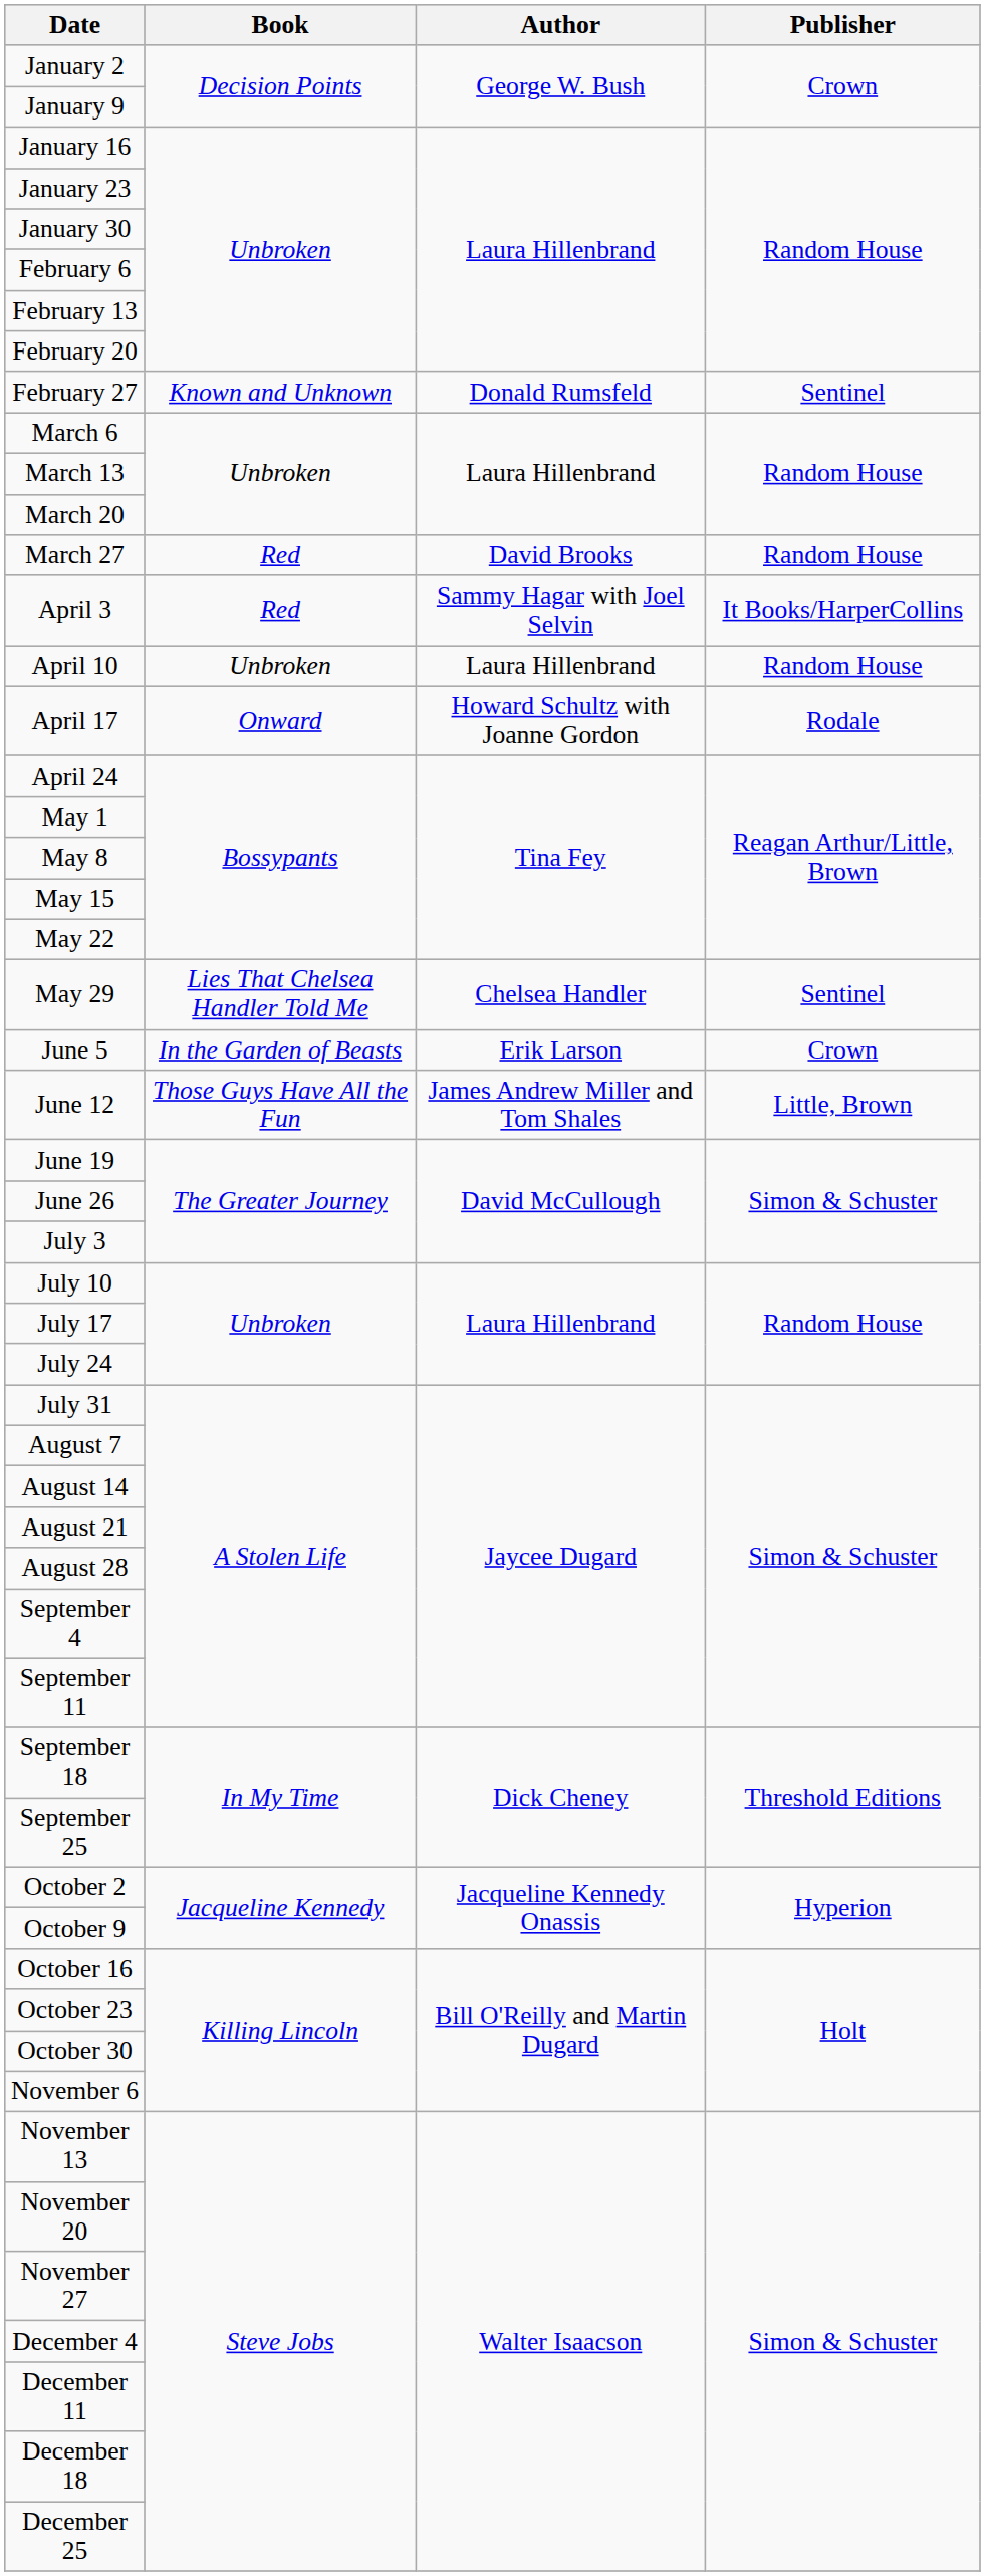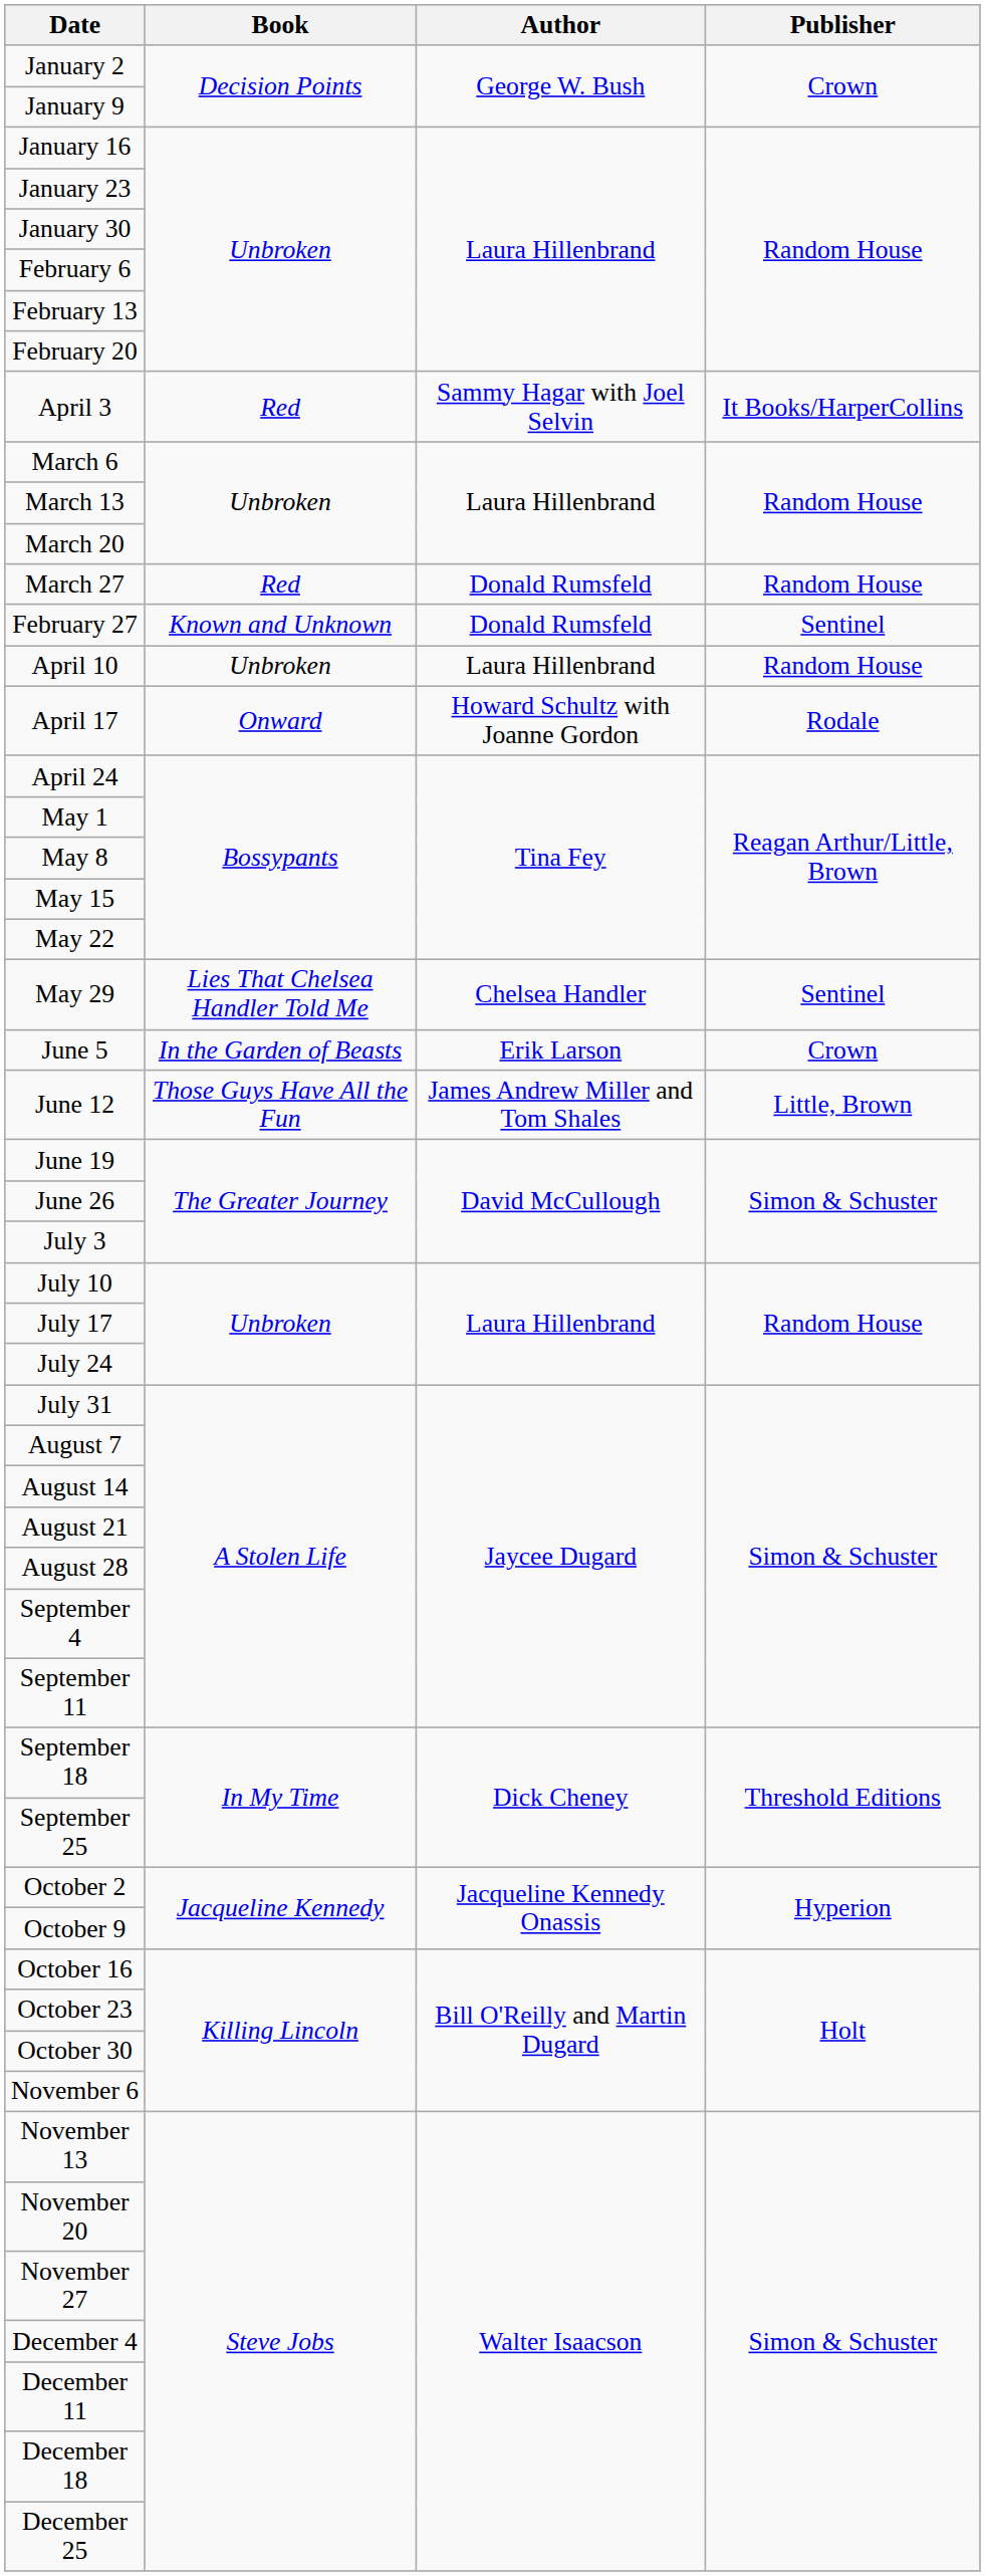 <table class="wikitable" style="text-align: center">
 <tr>
 <th>Date</th>
 <th>Book</th>
 <th>Author</th>
 <th>Publisher</th>
 </tr>
 <tr>
 <td>January 2</td>
 <td rowspan="2"><em><a href='#'>Decision Points</a></em></td>
 <td rowspan="2"><a href='#'>George W. Bush</a></td>
 <td rowspan="2"><a href='#'>Crown</a></td>
 </tr>
 <tr>
 <td>January 9</td>
 </tr>
 <tr>
 <td>January 16</td>
 <td rowspan="6"><em><a href='#'>Unbroken</a></em></td>
 <td rowspan="6"><a href='#'>Laura Hillenbrand</a></td>
 <td rowspan="6"><a href='#'>Random House</a></td>
 </tr>
 <tr>
 <td>January 23</td>
 </tr>
 <tr>
 <td>January 30</td>
 </tr>
 <tr>
 <td>February 6</td>
 </tr>
 <tr>
 <td>February 13</td>
 </tr>
 <tr>
 <td>February 20</td>
 </tr>
 <tr>
-<td>February 27</td>
-<td><em><a href='#'>Known and Unknown</a></em></td>
-<td><a href='#'>Donald Rumsfeld</a></td>
-<td><a href='#'>Sentinel</a></td>
+<td>April 3</td>
+<td><em><a href='#'>Red</a></em></td>
+<td><a href='#'>Sammy Hagar</a> with <a href='#'>Joel Selvin</a></td>
+<td><a href='#'>It Books/HarperCollins</a></td>
 </tr>
 <tr>
 <td>March 6</td>
 <td rowspan="3"><em>Unbroken</em></td>
 <td rowspan="3">Laura Hillenbrand</td>
 <td rowspan="3"><a href='#'>Random House</a></td>
 </tr>
 <tr>
 <td>March 13</td>
 </tr>
 <tr>
 <td>March 20</td>
 </tr>
 <tr>
 <td>March 27</td>
 <td><em><a href='#'>Red</a></em></td>
-<td><a href='#'>David Brooks</a></td>
+<td><a href='#'>Donald Rumsfeld</a></td>
 <td><a href='#'>Random House</a></td>
 </tr>
 <tr>
-<td>April 3</td>
-<td><em><a href='#'>Red</a></em></td>
-<td><a href='#'>Sammy Hagar</a> with <a href='#'>Joel Selvin</a></td>
-<td><a href='#'>It Books/HarperCollins</a></td>
+<td>February 27</td>
+<td><em><a href='#'>Known and Unknown</a></em></td>
+<td><a href='#'>Donald Rumsfeld</a></td>
+<td><a href='#'>Sentinel</a></td>
 </tr>
 <tr>
 <td>April 10</td>
 <td><em>Unbroken</em></td>
 <td>Laura Hillenbrand</td>
 <td><a href='#'>Random House</a></td>
 </tr>
 <tr>
 <td>April 17</td>
 <td><em><a href='#'>Onward</a></em></td>
 <td><a href='#'>Howard Schultz</a> with Joanne Gordon</td>
 <td><a href='#'>Rodale</a></td>
 </tr>
 <tr>
 <td>April 24</td>
 <td rowspan="5"><em><a href='#'>Bossypants</a></em></td>
 <td rowspan="5"><a href='#'>Tina Fey</a></td>
 <td rowspan="5"><a href='#'>Reagan Arthur/Little, Brown</a></td>
 </tr>
 <tr>
 <td>May 1</td>
 </tr>
 <tr>
 <td>May 8</td>
 </tr>
 <tr>
 <td>May 15</td>
 </tr>
 <tr>
 <td>May 22</td>
 </tr>
 <tr>
 <td>May 29</td>
 <td><em><a href='#'>Lies That Chelsea Handler Told Me</a></em></td>
 <td><a href='#'>Chelsea Handler</a></td>
 <td><a href='#'>Sentinel</a></td>
 </tr>
 <tr>
 <td>June 5</td>
 <td><em><a href='#'>In the Garden of Beasts</a></em></td>
 <td><a href='#'>Erik Larson</a></td>
 <td><a href='#'>Crown</a></td>
 </tr>
 <tr>
 <td>June 12</td>
 <td><em><a href='#'>Those Guys Have All the Fun</a></em></td>
 <td><a href='#'>James Andrew Miller</a> and <a href='#'>Tom Shales</a></td>
 <td><a href='#'>Little, Brown</a></td>
 </tr>
 <tr>
 <td>June 19</td>
 <td rowspan="3"><em><a href='#'>The Greater Journey</a></em></td>
 <td rowspan="3"><a href='#'>David McCullough</a></td>
 <td rowspan="3"><a href='#'>Simon & Schuster</a></td>
 </tr>
 <tr>
 <td>June 26</td>
 </tr>
 <tr>
 <td>July 3</td>
 </tr>
 <tr>
 <td>July 10</td>
 <td rowspan="3"><em><a href='#'>Unbroken</a></em></td>
 <td rowspan="3"><a href='#'>Laura Hillenbrand</a></td>
 <td rowspan="3"><a href='#'>Random House</a></td>
 </tr>
 <tr>
 <td>July 17</td>
 </tr>
 <tr>
 <td>July 24</td>
 </tr>
 <tr>
 <td>July 31</td>
 <td rowspan="7"><em><a href='#'>A Stolen Life</a></em></td>
 <td rowspan="7"><a href='#'>Jaycee Dugard</a></td>
 <td rowspan="7"><a href='#'>Simon & Schuster</a></td>
 </tr>
 <tr>
 <td>August 7</td>
 </tr>
 <tr>
 <td>August 14</td>
 </tr>
 <tr>
 <td>August 21</td>
 </tr>
 <tr>
 <td>August 28</td>
 </tr>
 <tr>
 <td>September 4</td>
 </tr>
 <tr>
 <td>September 11</td>
 </tr>
 <tr>
 <td>September 18</td>
 <td rowspan="2"><em><a href='#'>In My Time</a></em></td>
 <td rowspan="2"><a href='#'>Dick Cheney</a></td>
 <td rowspan="2"><a href='#'>Threshold Editions</a></td>
 </tr>
 <tr>
 <td>September 25</td>
 </tr>
 <tr>
 <td>October 2</td>
 <td rowspan="2"><em><a href='#'>Jacqueline Kennedy</a></em></td>
 <td rowspan="2"><a href='#'>Jacqueline Kennedy Onassis</a></td>
 <td rowspan="2"><a href='#'>Hyperion</a></td>
 </tr>
 <tr>
 <td>October 9</td>
 </tr>
 <tr>
 <td>October 16</td>
 <td rowspan="4"><em><a href='#'>Killing Lincoln</a></em></td>
 <td rowspan="4"><a href='#'>Bill O'Reilly</a> and <a href='#'>Martin Dugard</a></td>
 <td rowspan="4"><a href='#'>Holt</a></td>
 </tr>
 <tr>
 <td>October 23</td>
 </tr>
 <tr>
 <td>October 30</td>
 </tr>
 <tr>
 <td>November 6</td>
 </tr>
 <tr>
 <td>November 13</td>
 <td rowspan="7"><em><a href='#'>Steve Jobs</a></em></td>
 <td rowspan="7"><a href='#'>Walter Isaacson</a></td>
 <td rowspan="7"><a href='#'>Simon & Schuster</a></td>
 </tr>
 <tr>
 <td>November 20</td>
 </tr>
 <tr>
 <td>November 27</td>
 </tr>
 <tr>
 <td>December 4</td>
 </tr>
 <tr>
 <td>December 11</td>
 </tr>
 <tr>
 <td>December 18</td>
 </tr>
 <tr>
 <td>December 25</td>
 </tr>
 </table>
